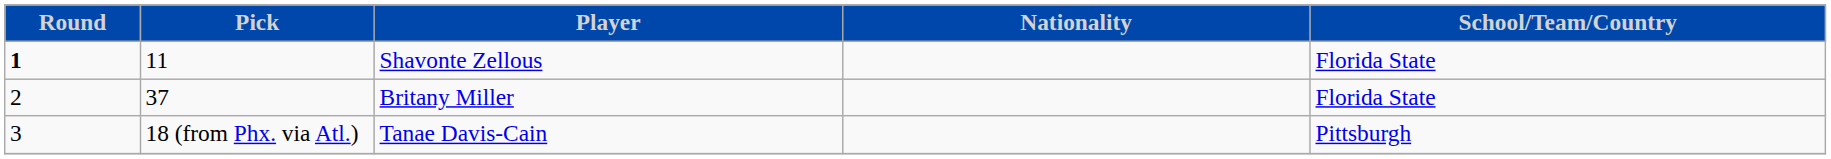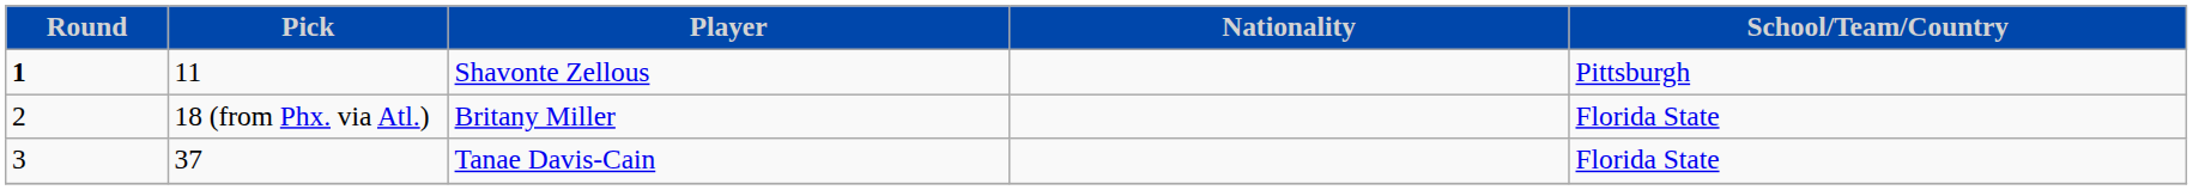 <table class="wikitable">
 <tr>
 <th style="background:#0047AB; color:#D3D3D3;" width="2%">Round</th>
 <th style="background:#0047AB; color:#D3D3D3;" width="5%">Pick</th>
 <th style="background:#0047AB; color:#D3D3D3;" width="10%">Player</th>
 <th style="background:#0047AB; color:#D3D3D3;" width="10%">Nationality</th>
 <th style="background:#0047AB; color:#D3D3D3;" width="10%">School/Team/Country</th>
 </tr>
 <tr>
 <td><strong>1</strong></td>
 <td>11</td>
 <td><a href='#'>Shavonte Zellous</a></td>
 <td></td>
-<td><a href='#'>Florida State</a></td>
+<td><a href='#'>Pittsburgh</a></td>
 </tr>
 <tr>
 <td>2</td>
-<td>37</td>
+<td>18 (from <a href='#'>Phx.</a> via <a href='#'>Atl.</a>)</td>
 <td><a href='#'>Britany Miller</a></td>
 <td></td>
 <td><a href='#'>Florida State</a></td>
 </tr>
 <tr>
 <td>3</td>
-<td>18 (from <a href='#'>Phx.</a> via <a href='#'>Atl.</a>)</td>
+<td>37</td>
 <td><a href='#'>Tanae Davis-Cain</a></td>
 <td></td>
-<td><a href='#'>Pittsburgh</a></td>
+<td><a href='#'>Florida State</a></td>
 </tr>
 <tr>
 </tr>
 </table>
